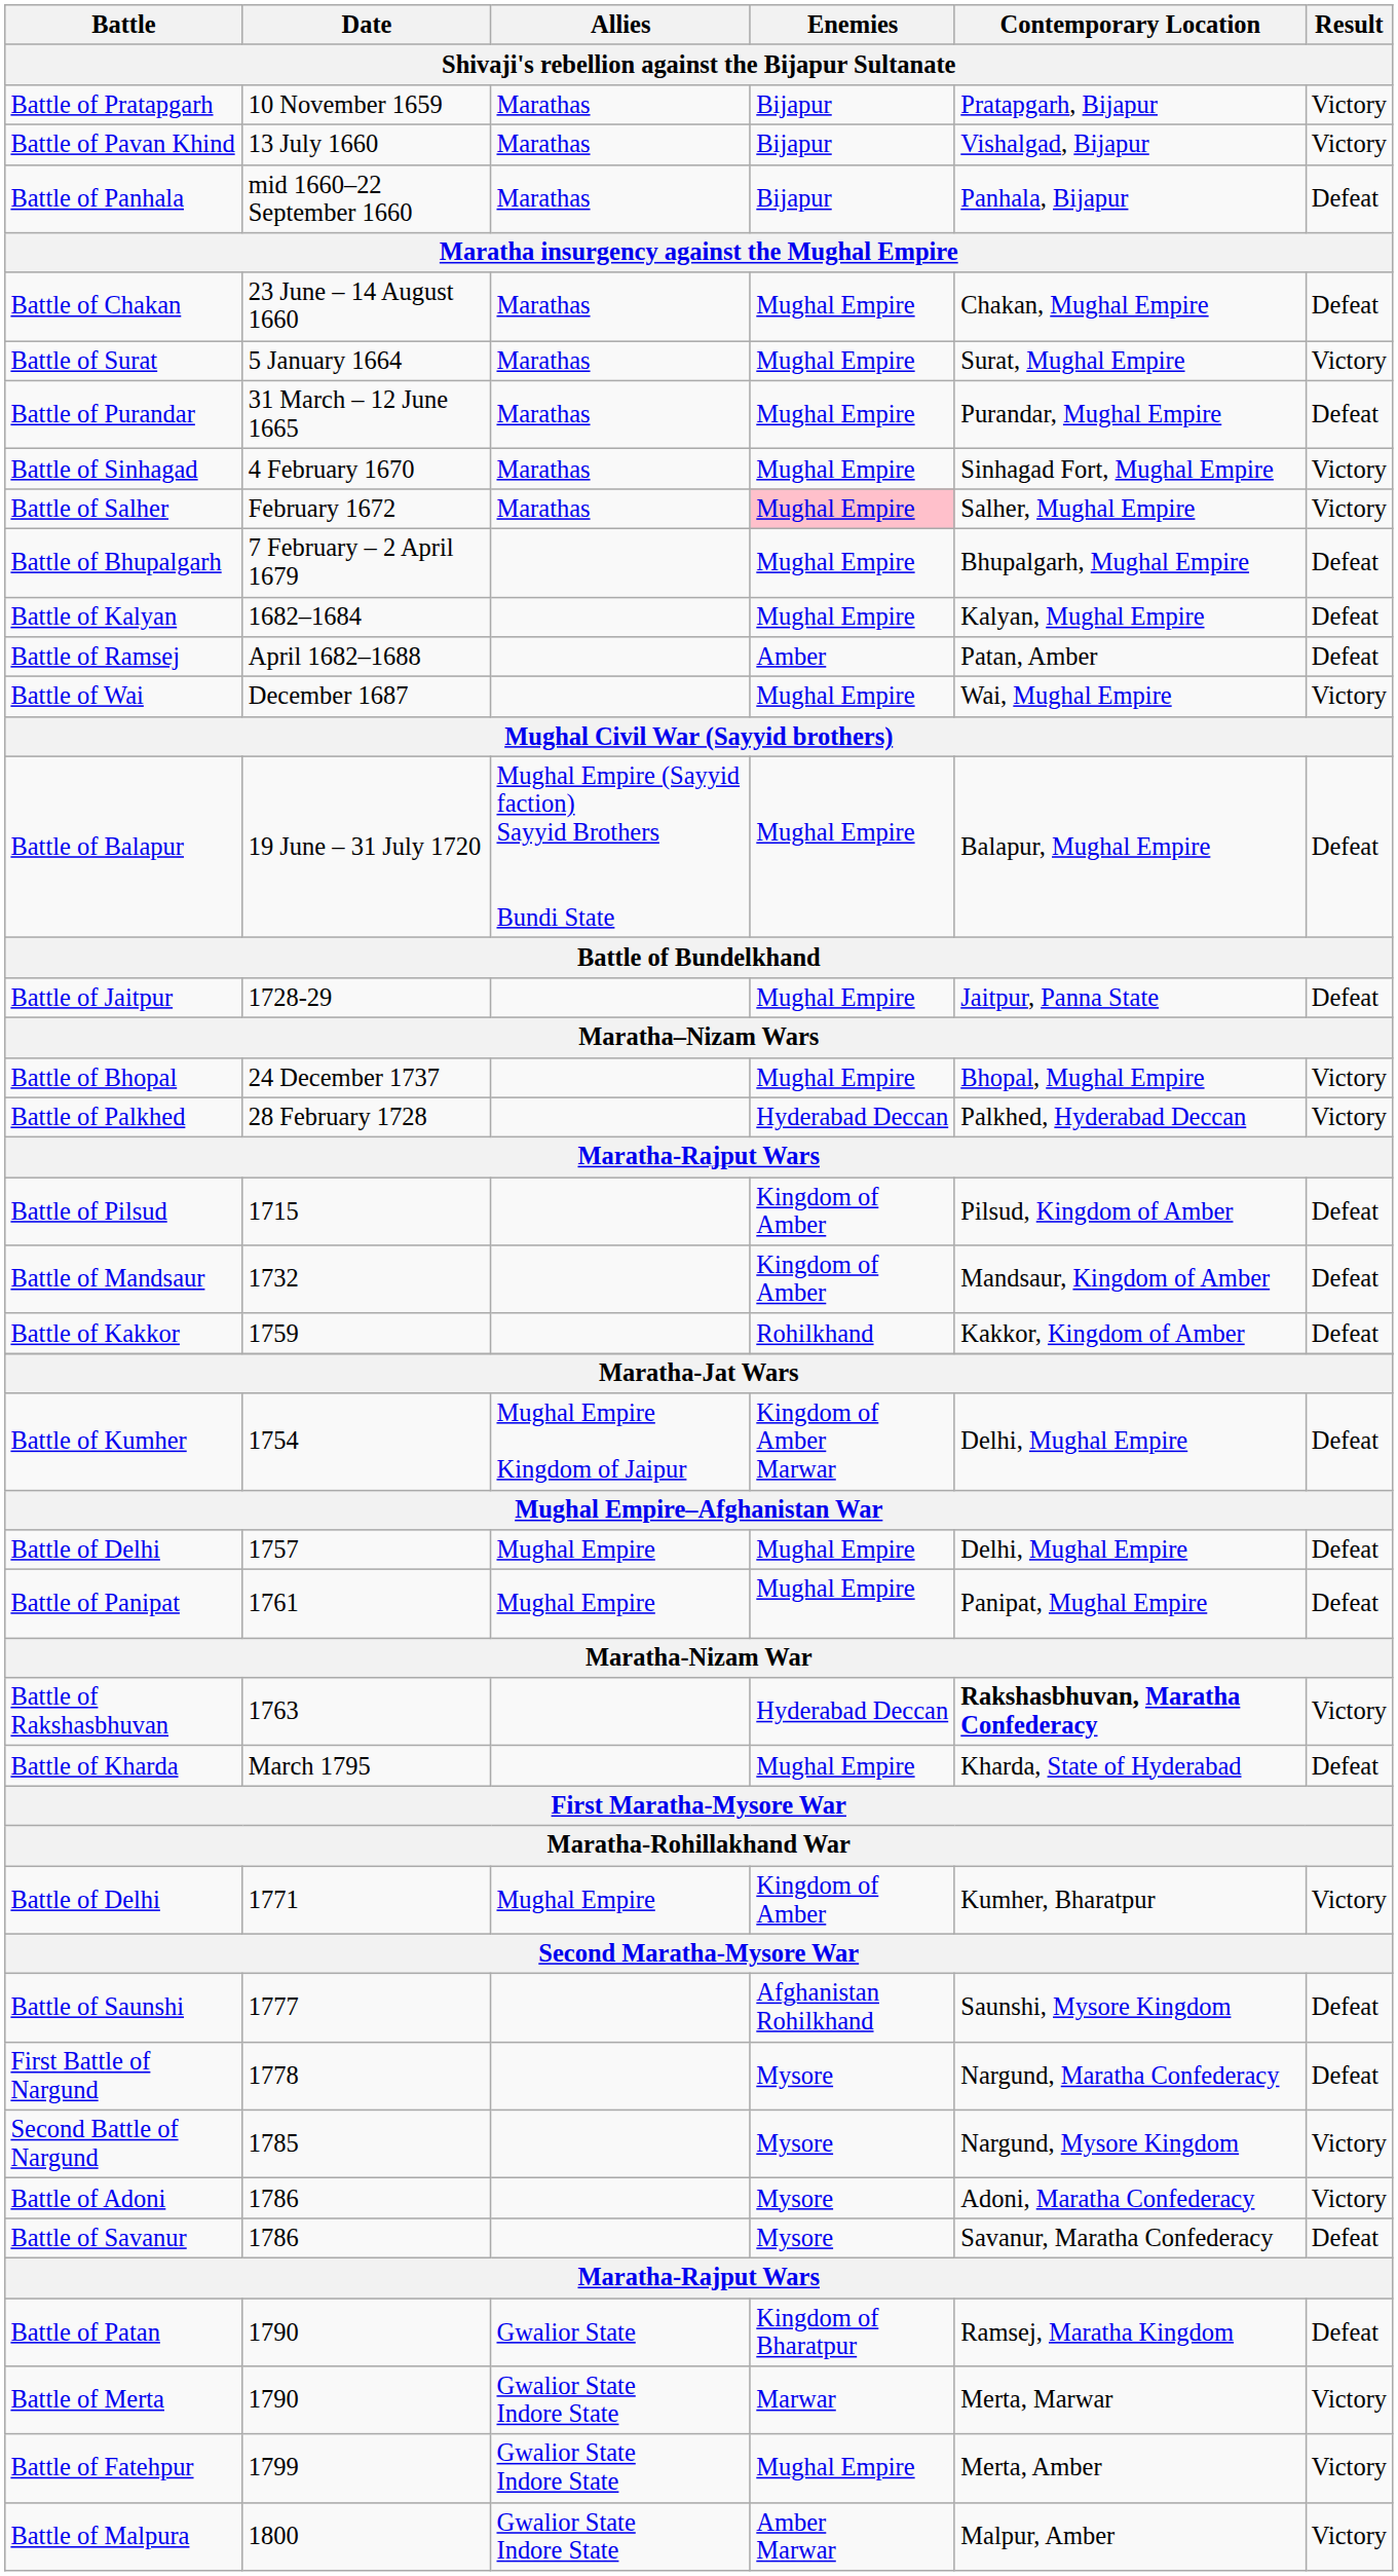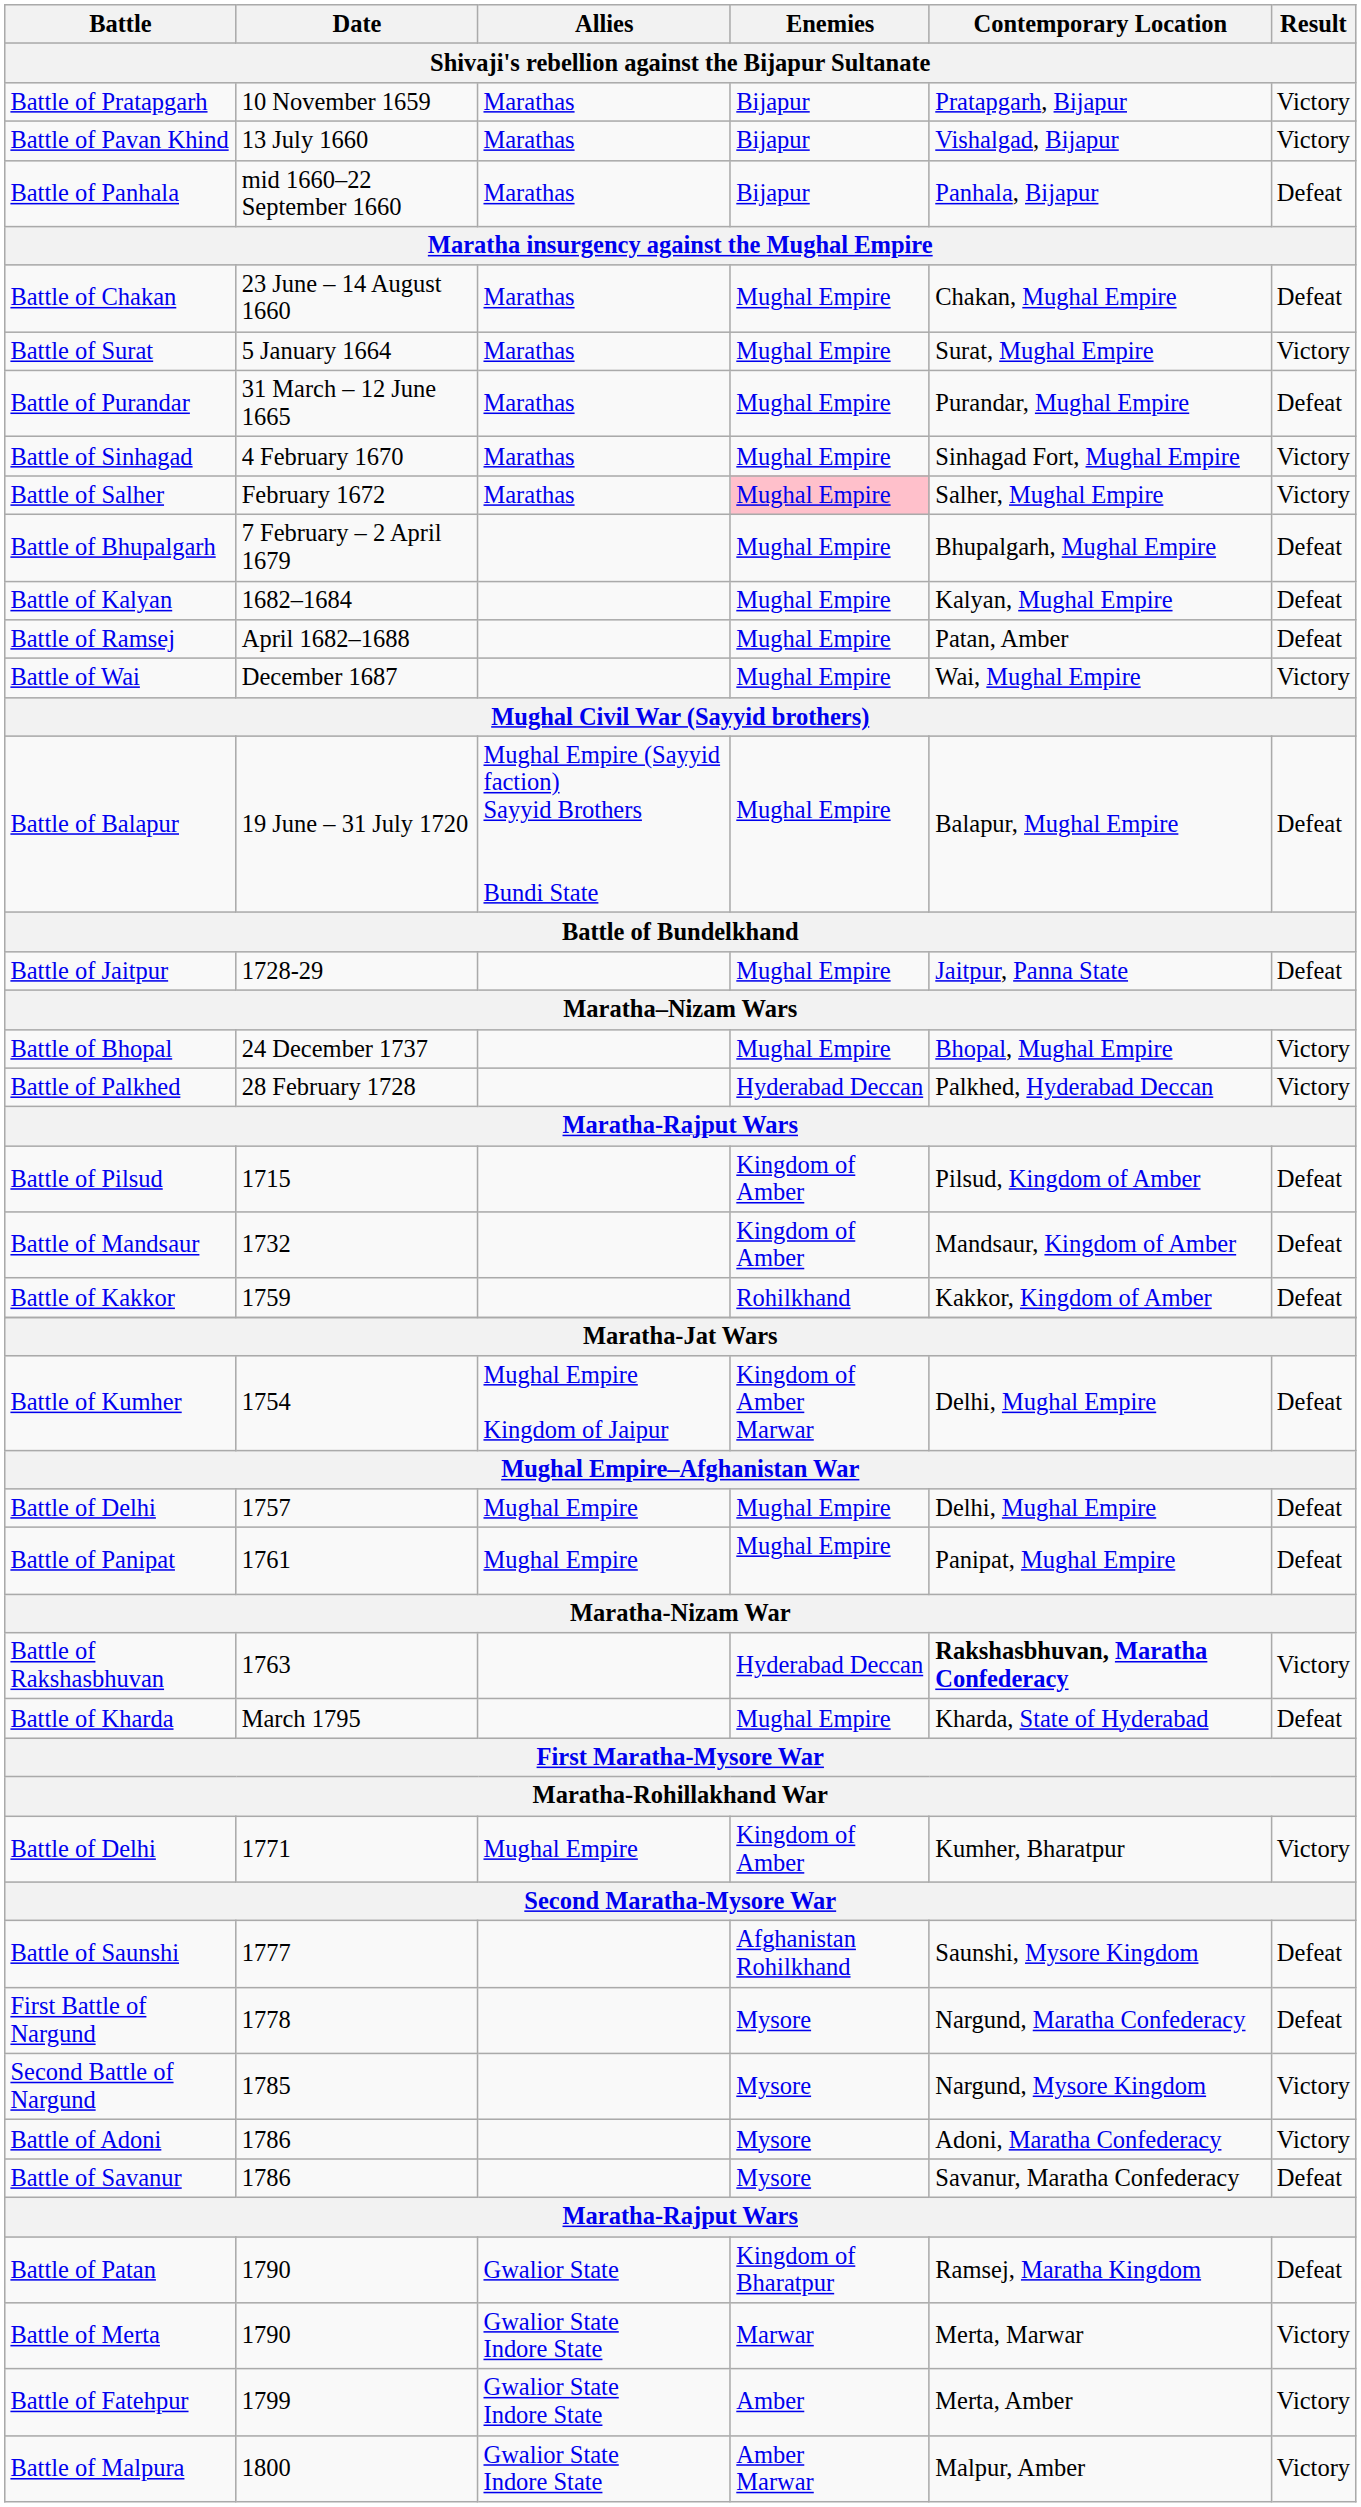 <table class="wikitable sortable" width="100%">
 <tr>
 <th>Battle</th>
 <th>Date</th>
 <th>Allies</th>
 <th>Enemies</th>
 <th>Contemporary Location</th>
 <th>Result</th>
 </tr>
 <tr>
 <th colspan="6">Shivaji's rebellion against the Bijapur Sultanate</th>
 </tr>
 <tr>
 <td><a href='#'>Battle of Pratapgarh</a></td>
 <td>10 November 1659</td>
 <td> <a href='#'>Marathas</a></td>
 <td><a href='#'>Bijapur</a></td>
 <td><a href='#'>Pratapgarh</a>, <a href='#'>Bijapur</a></td>
 <td>Victory</td>
 </tr>
 <tr>
 <td><a href='#'>Battle of Pavan Khind</a></td>
 <td>13 July 1660</td>
 <td> <a href='#'>Marathas</a></td>
 <td><a href='#'>Bijapur</a></td>
 <td><a href='#'>Vishalgad</a>, <a href='#'>Bijapur</a></td>
 <td>Victory</td>
 </tr>
 <tr>
 <td><a href='#'>Battle of Panhala</a></td>
 <td>mid 1660–22 September 1660</td>
 <td> <a href='#'>Marathas</a></td>
 <td><a href='#'>Bijapur</a></td>
 <td><a href='#'>Panhala</a>, <a href='#'>Bijapur</a></td>
 <td>Defeat</td>
 </tr>
 <tr>
 <th colspan="6"><a href='#'>Maratha insurgency against the Mughal Empire</a></th>
 </tr>
 <tr>
 <td><a href='#'>Battle of Chakan</a></td>
 <td>23 June – 14 August 1660</td>
 <td> <a href='#'>Marathas</a></td>
 <td> <a href='#'>Mughal Empire</a></td>
 <td>Chakan, <a href='#'>Mughal Empire</a></td>
 <td>Defeat</td>
 </tr>
 <tr>
 <td><a href='#'>Battle of Surat</a></td>
 <td>5 January 1664</td>
 <td> <a href='#'>Marathas</a></td>
 <td> <a href='#'>Mughal Empire</a></td>
 <td>Surat, <a href='#'>Mughal Empire</a></td>
 <td>Victory</td>
 </tr>
 <tr>
 <td><a href='#'>Battle of Purandar</a></td>
 <td>31 March – 12 June 1665</td>
 <td> <a href='#'>Marathas</a></td>
 <td> <a href='#'>Mughal Empire</a></td>
 <td>Purandar, <a href='#'>Mughal Empire</a></td>
 <td>Defeat</td>
 </tr>
 <tr>
 <td><a href='#'>Battle of Sinhagad</a></td>
 <td>4 February 1670</td>
 <td> <a href='#'>Marathas</a></td>
 <td> <a href='#'>Mughal Empire</a></td>
 <td>Sinhagad Fort, <a href='#'>Mughal Empire</a></td>
 <td>Victory</td>
 </tr>
 <tr>
 <td><a href='#'>Battle of Salher</a></td>
 <td>February 1672</td>
 <td> <a href='#'>Marathas</a></td>
 <td style="background: pink;"> <a href='#'>Mughal Empire</a></td>
 <td>Salher, <a href='#'>Mughal Empire</a></td>
 <td>Victory</td>
 </tr>
 <tr>
 <td><a href='#'>Battle of Bhupalgarh</a></td>
 <td>7 February – 2 April 1679</td>
 <td></td>
 <td> <a href='#'>Mughal Empire</a></td>
 <td>Bhupalgarh, <a href='#'>Mughal Empire</a></td>
 <td>Defeat</td>
 </tr>
 <tr>
 <td><a href='#'>Battle of Kalyan</a></td>
 <td>1682–1684</td>
 <td></td>
 <td> <a href='#'>Mughal Empire</a></td>
 <td>Kalyan, <a href='#'>Mughal Empire</a></td>
 <td>Defeat</td>
 </tr>
 <tr>
 <td><a href='#'>Battle of Ramsej</a></td>
 <td>April 1682–1688</td>
 <td></td>
-<td> <a href='#'>Amber</a></td>
+<td> <a href='#'>Mughal Empire</a></td>
 <td>Patan, Amber</td>
 <td>Defeat</td>
 </tr>
 <tr>
 <td><a href='#'>Battle of Wai</a></td>
 <td>December 1687</td>
 <td></td>
 <td> <a href='#'>Mughal Empire</a></td>
 <td>Wai, <a href='#'>Mughal Empire</a></td>
 <td>Victory</td>
 </tr>
 <tr>
 <th colspan="6"><a href='#'>Mughal Civil War (Sayyid brothers)</a></th>
 </tr>
 <tr>
 <td><a href='#'>Battle of Balapur</a></td>
 <td>19 June – 31 July 1720</td>
 <td> <a href='#'>Mughal Empire (Sayyid faction)</a><br>  <a href='#'>Sayyid Brothers</a><br> <br><br>  <a href='#'>Bundi State</a></td>
 <td> <a href='#'>Mughal Empire</a><br><br></td>
 <td>Balapur, <a href='#'>Mughal Empire</a></td>
 <td>Defeat</td>
 </tr>
 <tr>
 <th colspan="6">Battle of Bundelkhand</th>
 </tr>
 <tr>
 <td><a href='#'>Battle of Jaitpur</a></td>
 <td>1728-29</td>
 <td></td>
 <td> <a href='#'>Mughal Empire</a></td>
 <td><a href='#'>Jaitpur</a>, <a href='#'>Panna State</a></td>
 <td>Defeat</td>
 </tr>
 <tr>
 <th colspan="6">Maratha–Nizam Wars</th>
 </tr>
 <tr>
 <td><a href='#'>Battle of Bhopal</a></td>
 <td>24 December 1737</td>
 <td></td>
 <td> <a href='#'>Mughal Empire</a></td>
 <td><a href='#'>Bhopal</a>, <a href='#'>Mughal Empire</a></td>
 <td>Victory</td>
 </tr>
 <tr>
 <td><a href='#'>Battle of Palkhed</a></td>
 <td>28 February 1728</td>
 <td></td>
 <td><a href='#'>Hyderabad Deccan</a></td>
 <td>Palkhed, <a href='#'>Hyderabad Deccan</a></td>
 <td>Victory</td>
 </tr>
 <tr>
 <th colspan="6"><a href='#'>Maratha-Rajput Wars</a></th>
 </tr>
 <tr>
 <td><a href='#'>Battle of Pilsud</a></td>
 <td>1715</td>
 <td></td>
 <td> <a href='#'>Kingdom of Amber</a></td>
 <td>Pilsud, <a href='#'>Kingdom of Amber</a></td>
 <td>Defeat</td>
 </tr>
 <tr>
 <td><a href='#'>Battle of Mandsaur</a></td>
 <td>1732</td>
 <td></td>
 <td> <a href='#'>Kingdom of Amber</a></td>
 <td>Mandsaur, <a href='#'>Kingdom of Amber</a></td>
 <td>Defeat</td>
 </tr>
 <tr>
 <td><a href='#'>Battle of Kakkor</a></td>
 <td>1759</td>
 <td></td>
 <td><a href='#'>Rohilkhand</a></td>
 <td>Kakkor, <a href='#'>Kingdom of Amber</a></td>
 <td>Defeat</td>
 </tr>
 <tr>
 </tr>
 <tr>
 <th colspan="6">Maratha-Jat Wars</th>
 </tr>
 <tr>
 <td><a href='#'>Battle of Kumher</a></td>
 <td>1754</td>
 <td> <a href='#'>Mughal Empire</a><br><br>  <a href='#'>Kingdom of Jaipur</a></td>
 <td> <a href='#'>Kingdom of Amber</a><br> <a href='#'>Marwar</a></td>
 <td>Delhi, <a href='#'>Mughal Empire</a></td>
 <td>Defeat</td>
 </tr>
 <tr>
 <th colspan="6"><a href='#'>Mughal Empire–Afghanistan War</a></th>
 </tr>
 <tr>
 <td><a href='#'>Battle of Delhi</a></td>
 <td>1757</td>
 <td> <a href='#'>Mughal Empire</a><br></td>
 <td> <a href='#'>Mughal Empire</a></td>
 <td>Delhi, <a href='#'>Mughal Empire</a></td>
 <td>Defeat</td>
 </tr>
 <tr>
 <td><a href='#'>Battle of Panipat</a></td>
 <td>1761</td>
 <td> <a href='#'>Mughal Empire</a><br></td>
 <td> <a href='#'>Mughal Empire</a><br><br></td>
 <td>Panipat, <a href='#'>Mughal Empire</a></td>
 <td>Defeat</td>
 </tr>
 <tr>
 <th colspan="6">Maratha-Nizam War</th>
 </tr>
 <tr>
 <td><a href='#'>Battle of Rakshasbhuvan</a></td>
 <td>1763</td>
 <td></td>
 <td><a href='#'>Hyderabad Deccan</a></td>
 <td><strong>Rakshasbhuvan, <a href='#'>Maratha Confederacy</a></strong></td>
 <td>Victory</td>
 </tr>
 <tr>
 <td><a href='#'>Battle of Kharda</a></td>
 <td>March 1795</td>
 <td></td>
 <td> <a href='#'>Mughal Empire</a></td>
 <td>Kharda, <a href='#'>State of Hyderabad</a></td>
 <td>Defeat</td>
 </tr>
 <tr>
 <th colspan="6"><a href='#'>First Maratha-Mysore War</a></th>
 </tr>
 <tr>
 <th colspan="6">Maratha-Rohillakhand War</th>
 </tr>
 <tr>
 <td><a href='#'>Battle of Delhi</a></td>
 <td>1771</td>
 <td> <a href='#'>Mughal Empire</a><br></td>
 <td> <a href='#'>Kingdom of Amber</a></td>
 <td>Kumher, Bharatpur</td>
 <td>Victory</td>
 </tr>
 <tr>
 <th colspan="6"><a href='#'>Second Maratha-Mysore War</a></th>
 </tr>
 <tr>
 <td><a href='#'>Battle of Saunshi</a></td>
 <td>1777</td>
 <td></td>
 <td><a href='#'>Afghanistan</a><br> <a href='#'>Rohilkhand</a></td>
 <td>Saunshi, <a href='#'>Mysore Kingdom</a></td>
 <td>Defeat</td>
 </tr>
 <tr>
 <td><a href='#'>First Battle of Nargund</a></td>
 <td>1778</td>
 <td></td>
 <td> <a href='#'>Mysore</a></td>
 <td>Nargund, <a href='#'>Maratha Confederacy</a></td>
 <td>Defeat</td>
 </tr>
 <tr>
 <td><a href='#'>Second Battle of Nargund</a></td>
 <td>1785</td>
 <td></td>
 <td> <a href='#'>Mysore</a></td>
 <td>Nargund, <a href='#'>Mysore Kingdom</a></td>
 <td>Victory</td>
 </tr>
 <tr>
 <td><a href='#'>Battle of Adoni</a></td>
 <td>1786</td>
 <td></td>
 <td> <a href='#'>Mysore</a></td>
 <td>Adoni, <a href='#'>Maratha Confederacy</a></td>
 <td>Victory</td>
 </tr>
 <tr>
 <td><a href='#'>Battle of Savanur</a></td>
 <td>1786</td>
 <td></td>
 <td> <a href='#'>Mysore</a></td>
 <td>Savanur, Maratha Confederacy</td>
 <td>Defeat</td>
 </tr>
 <tr>
 <th colspan="6"><a href='#'>Maratha-Rajput Wars</a></th>
 </tr>
 <tr>
 <td><a href='#'>Battle of Patan</a></td>
 <td>1790</td>
 <td> <a href='#'>Gwalior State</a></td>
 <td> <a href='#'>Kingdom of Bharatpur</a></td>
 <td>Ramsej, <a href='#'>Maratha Kingdom</a></td>
 <td>Defeat</td>
 </tr>
 <tr>
 <td><a href='#'>Battle of Merta</a></td>
 <td>1790</td>
 <td> <a href='#'>Gwalior State</a><br>  <a href='#'>Indore State</a></td>
 <td> <a href='#'>Marwar</a></td>
 <td>Merta, Marwar</td>
 <td>Victory</td>
 </tr>
 <tr>
 <td><a href='#'>Battle of Fatehpur</a></td>
 <td>1799</td>
 <td> <a href='#'>Gwalior State</a><br>  <a href='#'>Indore State</a></td>
-<td> <a href='#'>Mughal Empire</a></td>
+<td> <a href='#'>Amber</a></td>
 <td>Merta, Amber</td>
 <td>Victory</td>
 </tr>
 <tr>
 <td><a href='#'>Battle of Malpura</a></td>
 <td>1800</td>
 <td> <a href='#'>Gwalior State</a><br> <a href='#'>Indore State</a></td>
 <td> <a href='#'>Amber</a><br> <a href='#'>Marwar</a></td>
 <td>Malpur, Amber</td>
 <td>Victory</td>
 </tr>
 </table>
